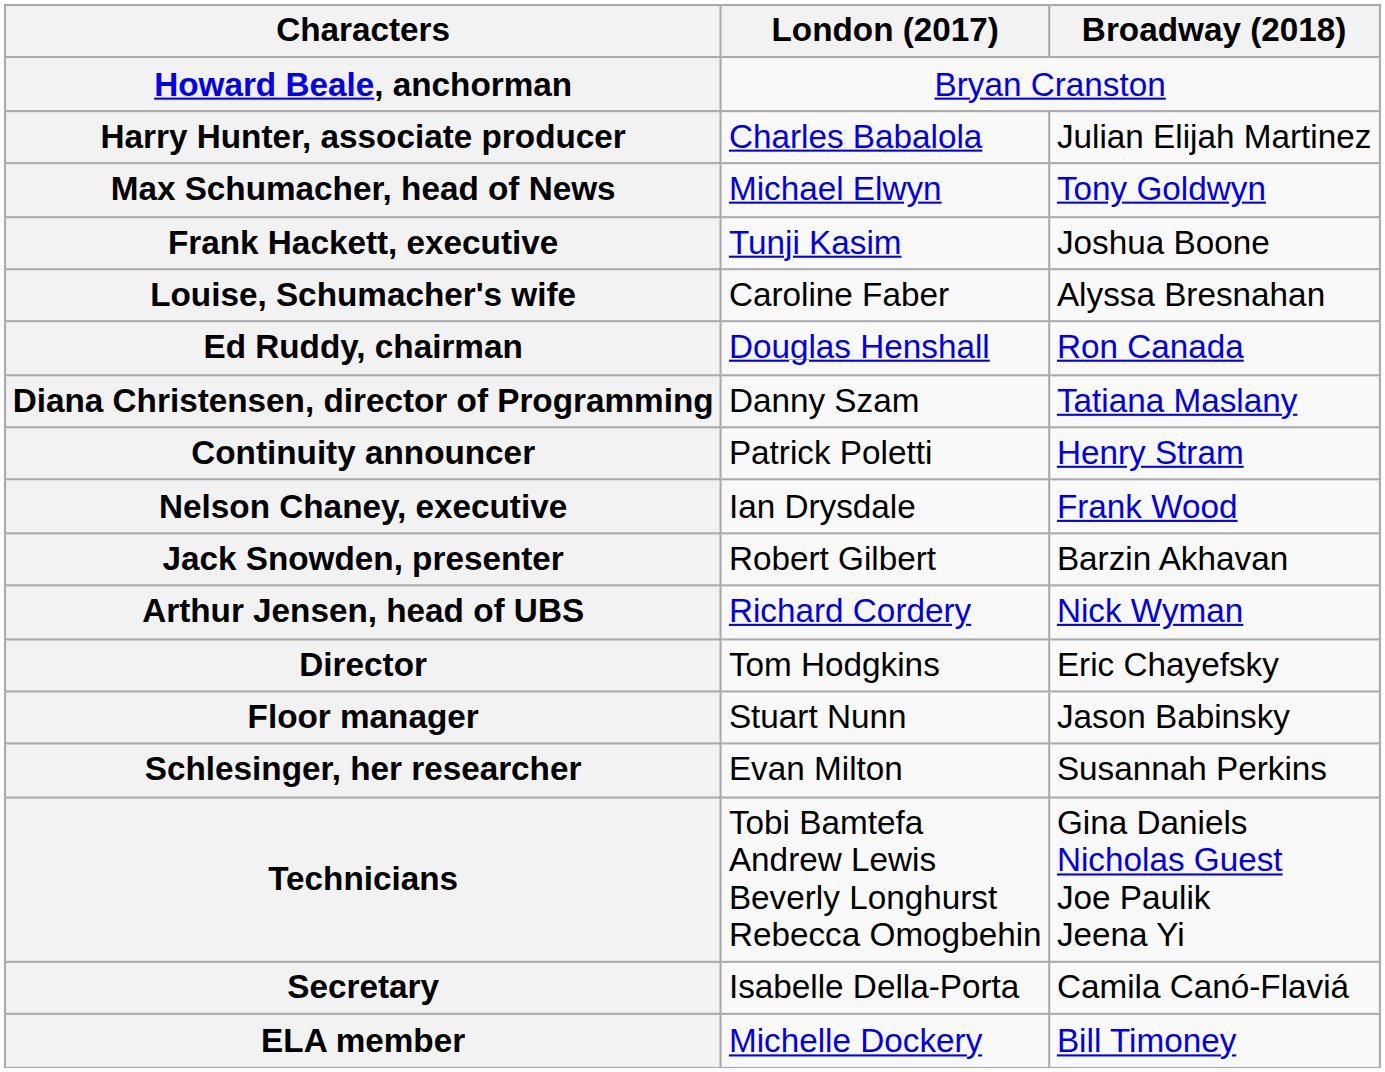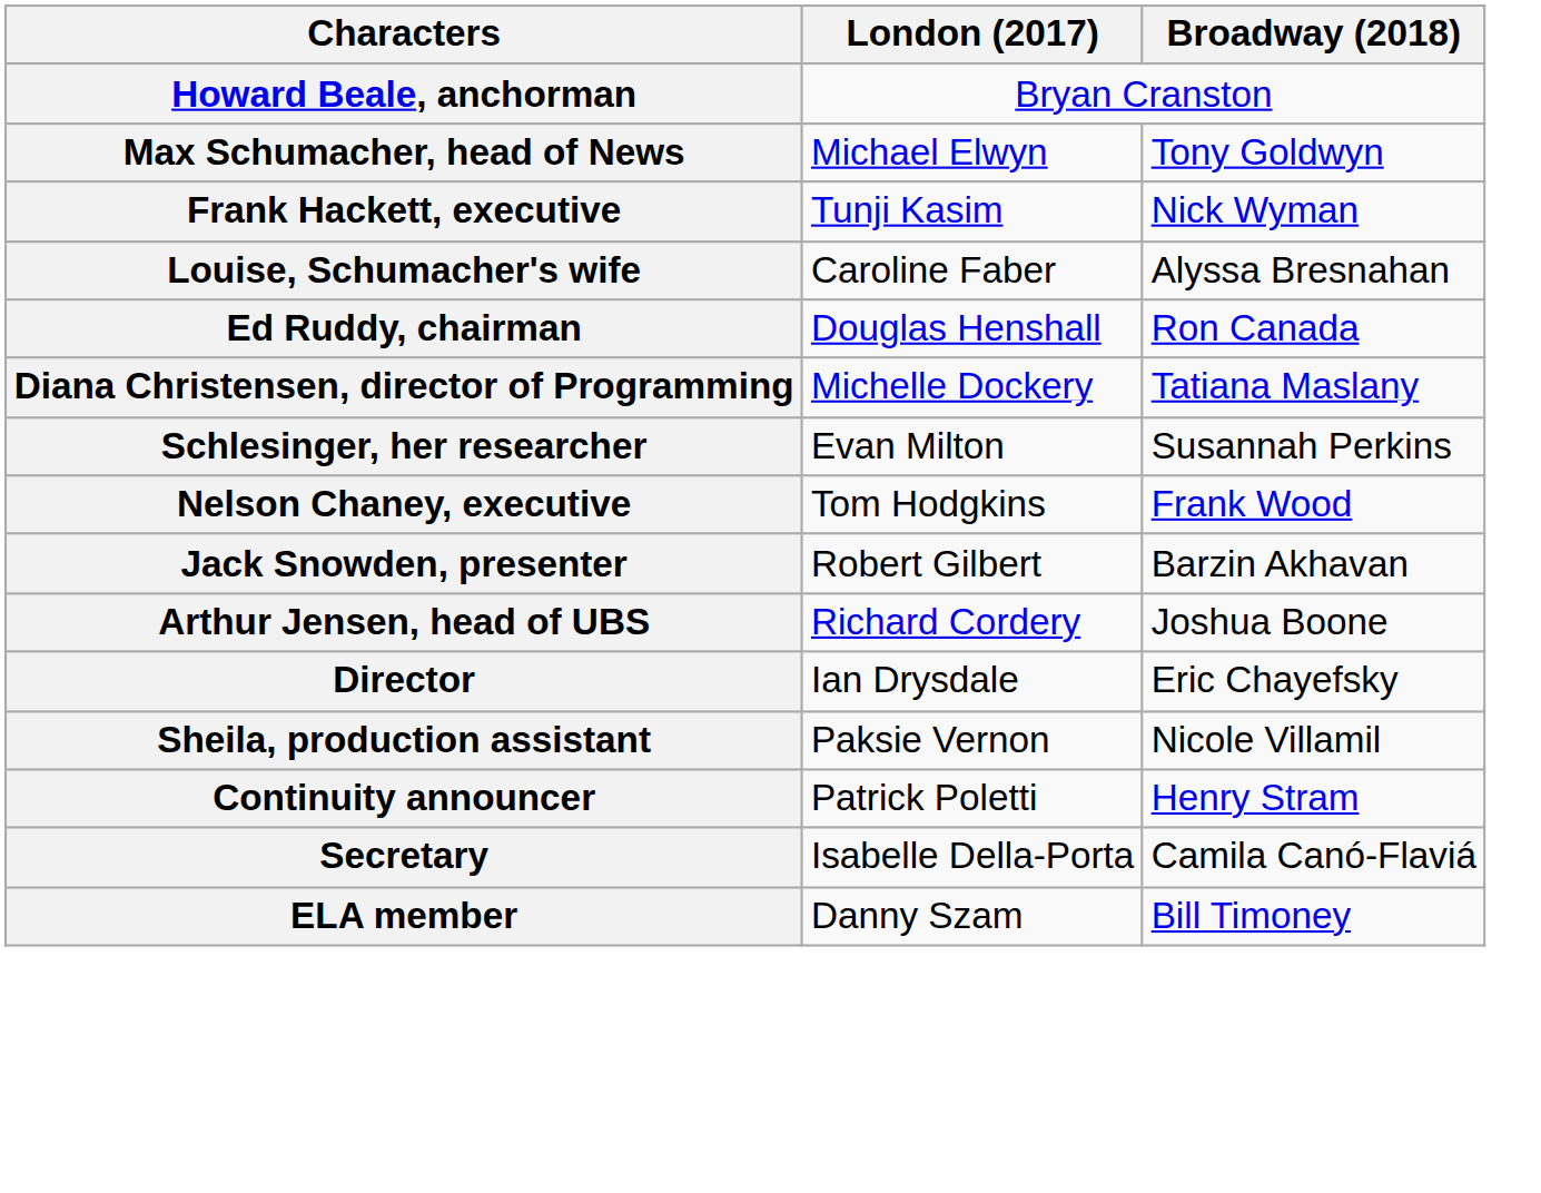 <table class="wikitable">
 <tr>
 <th scope="col">Characters</th>
 <th scope="col">London (2017)</th>
 <th>Broadway (2018)</th>
 </tr>
 <tr>
 <th scope="row"><a href='#'>Howard Beale</a>, anchorman</th>
 <td colspan="2" align="center"><a href='#'>Bryan Cranston</a></td>
 </tr>
 <tr>
-<th>Harry Hunter, associate producer</th>
-<td><a href='#'>Charles Babalola</a></td>
-<td>Julian Elijah Martinez</td>
-</tr>
-<tr>
 <th>Max Schumacher, head of News</th>
 <td><a href='#'>Michael Elwyn</a></td>
 <td><a href='#'>Tony Goldwyn</a></td>
 </tr>
 <tr>
 <th>Frank Hackett, executive</th>
 <td><a href='#'>Tunji Kasim</a></td>
-<td>Joshua Boone</td>
+<td><a href='#'>Nick Wyman</a></td>
 </tr>
 <tr>
 <th>Louise, Schumacher's wife</th>
 <td>Caroline Faber</td>
 <td>Alyssa Bresnahan</td>
 </tr>
 <tr>
 <th>Ed Ruddy, chairman</th>
 <td><a href='#'>Douglas Henshall</a></td>
 <td><a href='#'>Ron Canada</a></td>
 </tr>
 <tr>
 <th>Diana Christensen, director of Programming</th>
-<td>Danny Szam</td>
+<td><a href='#'>Michelle Dockery</a></td>
 <td><a href='#'>Tatiana Maslany</a></td>
 </tr>
 <tr>
-<th>Continuity announcer</th>
-<td>Patrick Poletti</td>
-<td><a href='#'>Henry Stram</a></td>
+<th>Schlesinger, her researcher</th>
+<td>Evan Milton</td>
+<td>Susannah Perkins</td>
 </tr>
 <tr>
 <th>Nelson Chaney, executive</th>
-<td>Ian Drysdale</td>
+<td>Tom Hodgkins</td>
 <td><a href='#'>Frank Wood</a></td>
 </tr>
 <tr>
 <th>Jack Snowden, presenter</th>
 <td>Robert Gilbert</td>
 <td>Barzin Akhavan</td>
 </tr>
 <tr>
 <th>Arthur Jensen, head of UBS</th>
 <td><a href='#'>Richard Cordery</a></td>
-<td><a href='#'>Nick Wyman</a></td>
+<td>Joshua Boone</td>
 </tr>
 <tr>
 <th>Director</th>
-<td>Tom Hodgkins</td>
+<td>Ian Drysdale</td>
 <td>Eric Chayefsky</td>
 </tr>
 <tr>
-<th>Floor manager</th>
-<td>Stuart Nunn</td>
-<td>Jason Babinsky</td>
+<th>Sheila, production assistant</th>
+<td>Paksie Vernon</td>
+<td>Nicole Villamil</td>
 </tr>
 <tr>
-<th>Schlesinger, her researcher</th>
-<td>Evan Milton</td>
-<td>Susannah Perkins</td>
-</tr>
-<tr>
-<th>Technicians</th>
-<td>Tobi Bamtefa<br>Andrew Lewis<br>Beverly Longhurst<br>Rebecca Omogbehin</td>
-<td>Gina Daniels<br><a href='#'>Nicholas Guest</a><br>Joe Paulik<br>Jeena Yi</td>
+<th>Continuity announcer</th>
+<td>Patrick Poletti</td>
+<td><a href='#'>Henry Stram</a></td>
 </tr>
 <tr>
 <th>Secretary</th>
 <td>Isabelle Della-Porta</td>
 <td>Camila Canó-Flaviá</td>
 </tr>
 <tr>
 <th>ELA member</th>
-<td><a href='#'>Michelle Dockery</a></td>
+<td>Danny Szam</td>
 <td><a href='#'>Bill Timoney</a></td>
 </tr>
 </table>
